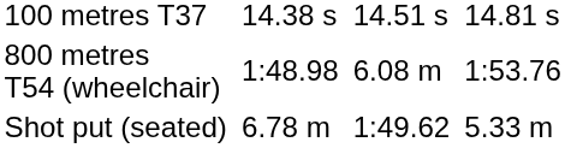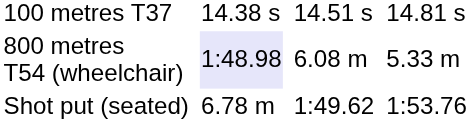 <table>
 <tr>
 <td>100 metres T37</td>
 <td></td>
 <td>14.38 s</td>
 <td></td>
 <td>14.51 s</td>
 <td></td>
 <td>14.81 s</td>
 </tr>
 <tr>
 <td>800 metres<br> T54 (wheelchair)</td>
 <td></td>
-<td>1:48.98</td>
+<td style="background: lavender;">1:48.98</td>
 <td></td>
 <td>6.08 m</td>
 <td></td>
-<td>1:53.76</td>
+<td>5.33 m</td>
 </tr>
 <tr>
 <td>Shot put (seated)</td>
 <td></td>
 <td>6.78 m</td>
 <td></td>
 <td>1:49.62</td>
 <td></td>
-<td>5.33 m</td>
+<td>1:53.76</td>
 </tr>
 </table>
